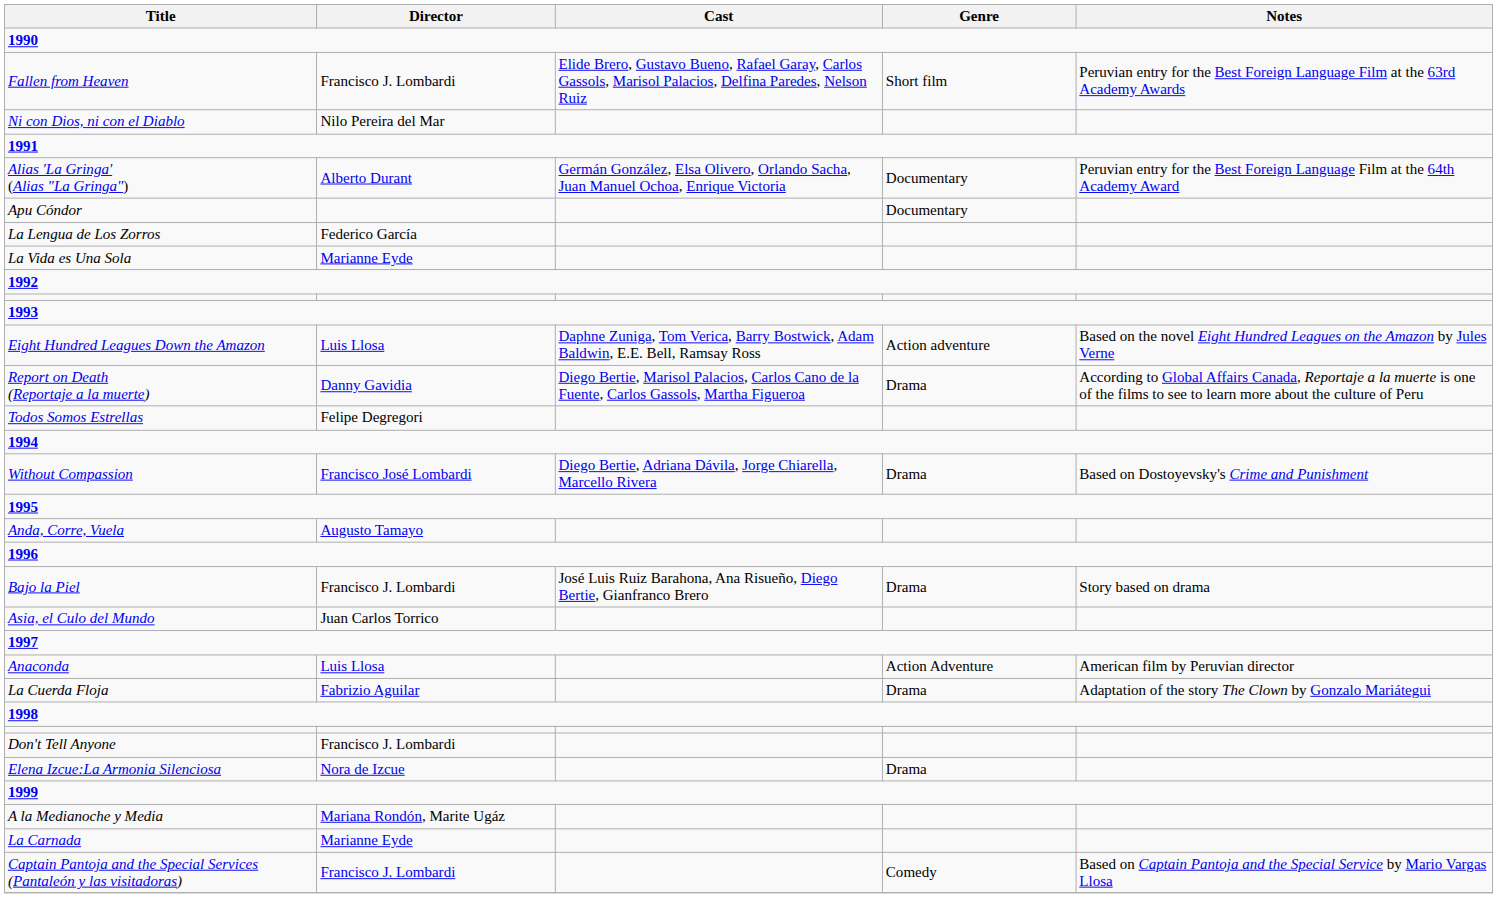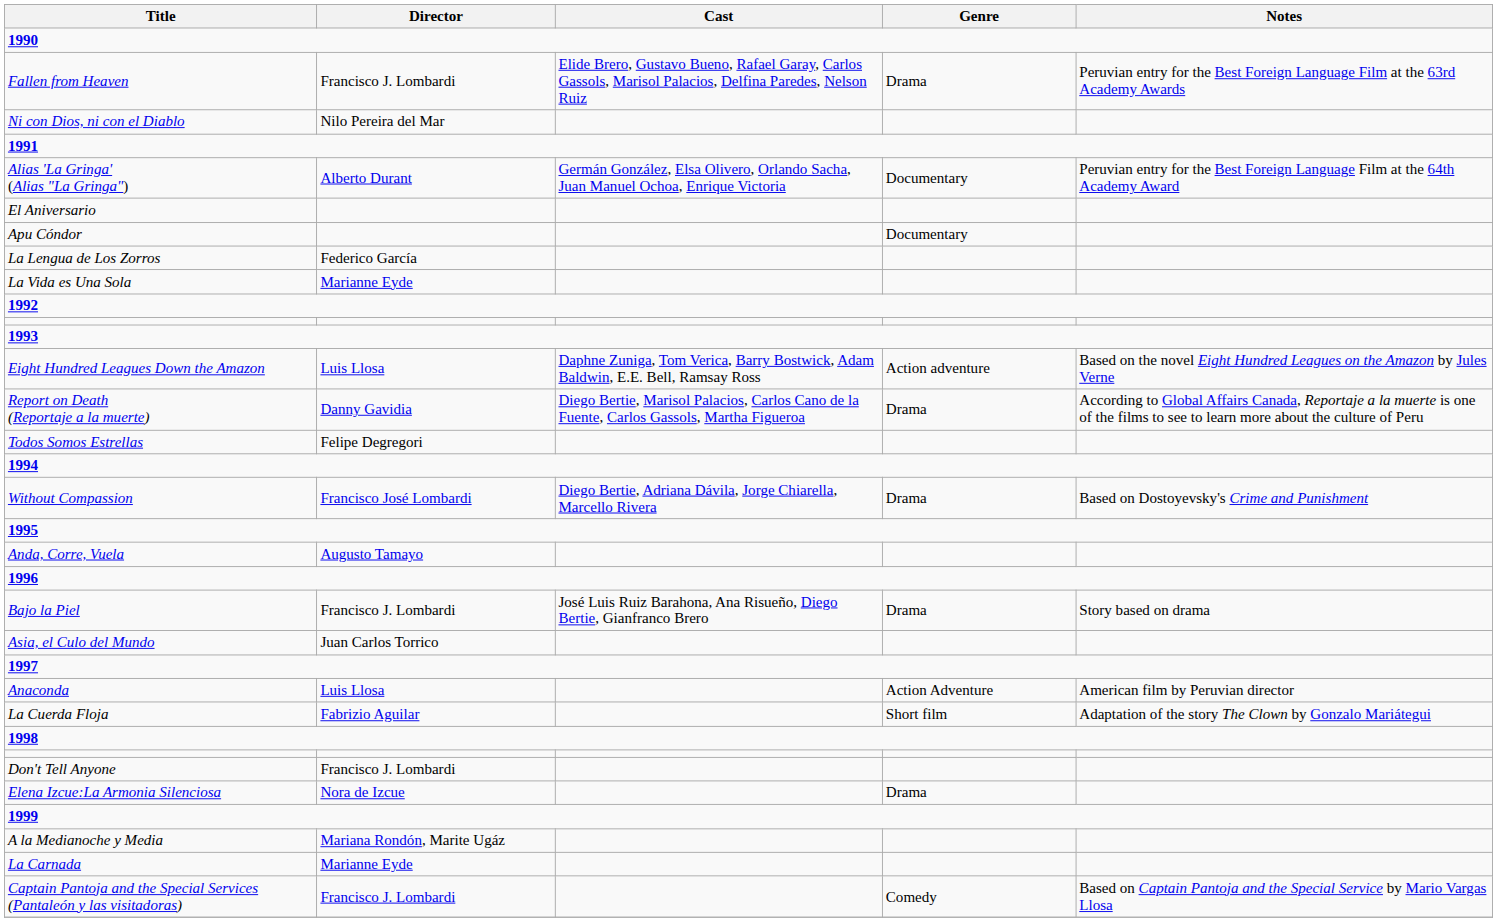 <table class="wikitable" width= "100%">
 <tr>
 <th width=21%>Title</th>
 <th width=16%>Director</th>
 <th width=22%>Cast</th>
 <th width=13%>Genre</th>
 <th width=28%>Notes</th>
 </tr>
 <tr>
 <td colspan="5" ><strong><a href='#'>1990</a></strong></td>
 </tr>
 <tr>
 <td><em><a href='#'>Fallen from Heaven</a></em></td>
 <td>Francisco J. Lombardi</td>
 <td><a href='#'>Elide Brero</a>, <a href='#'>Gustavo Bueno</a>, <a href='#'>Rafael Garay</a>, <a href='#'>Carlos Gassols</a>, <a href='#'>Marisol Palacios</a>, <a href='#'>Delfina Paredes</a>, <a href='#'>Nelson Ruiz</a></td>
-<td>Short film</td>
+<td>Drama</td>
 <td>Peruvian entry for the <a href='#'>Best Foreign Language Film</a> at the <a href='#'>63rd Academy Awards</a></td>
 </tr>
 <tr>
 <td><em><a href='#'>Ni con Dios, ni con el Diablo</a></em></td>
 <td>Nilo Pereira del Mar</td>
 <td></td>
 <td></td>
 <td></td>
 </tr>
 <tr>
 <td colspan="5" ><strong><a href='#'>1991</a></strong></td>
 </tr>
 <tr>
 <td><em><a href='#'>Alias 'La Gringa'</a></em><br>(<em><a href='#'>Alias "La Gringa"</a></em>)</td>
 <td><a href='#'>Alberto Durant</a></td>
 <td><a href='#'>Germán González</a>, <a href='#'>Elsa Olivero</a>, <a href='#'>Orlando Sacha</a>, <a href='#'>Juan Manuel Ochoa</a>, <a href='#'>Enrique Victoria</a></td>
 <td>Documentary</td>
 <td>Peruvian entry for the <a href='#'>Best Foreign Language</a> Film at the <a href='#'>64th Academy Award</a></td>
+</tr>
+<tr>
+<td><em>El Aniversario</em></td>
+<td></td>
+<td></td>
+<td></td>
+<td></td>
 </tr>
 <tr>
 <td><em>Apu Cóndor</em></td>
 <td></td>
 <td></td>
 <td>Documentary</td>
 <td></td>
 </tr>
 <tr>
 <td><em>La Lengua de Los Zorros</em></td>
 <td>Federico García</td>
 <td></td>
 <td></td>
 <td></td>
 </tr>
 <tr>
 <td><em>La Vida es Una Sola</em></td>
 <td><a href='#'>Marianne Eyde</a></td>
 <td></td>
 <td></td>
 <td></td>
 </tr>
 <tr>
 <td colspan="5" ><strong><a href='#'>1992</a></strong></td>
 </tr>
 <tr>
 <td></td>
 <td></td>
 <td></td>
 <td></td>
 <td></td>
 </tr>
 <tr>
 <td colspan="5" ><strong><a href='#'>1993</a></strong></td>
 </tr>
 <tr>
 <td><em><a href='#'>Eight Hundred Leagues Down the Amazon</a></em></td>
 <td><a href='#'>Luis Llosa</a></td>
 <td><a href='#'>Daphne Zuniga</a>, <a href='#'>Tom Verica</a>, <a href='#'>Barry Bostwick</a>, <a href='#'>Adam Baldwin</a>, E.E. Bell, Ramsay Ross</td>
 <td>Action adventure</td>
 <td>Based on the novel <em><a href='#'>Eight Hundred Leagues on the Amazon</a></em> by <a href='#'>Jules Verne</a></td>
 </tr>
 <tr>
 <td><em><a href='#'>Report on Death</a></em><br><em>(<a href='#'>Reportaje a la muerte</a>)</em></td>
 <td><a href='#'>Danny Gavidia</a></td>
 <td><a href='#'>Diego Bertie</a>, <a href='#'>Marisol Palacios</a>, <a href='#'>Carlos Cano de la Fuente</a>, <a href='#'>Carlos Gassols</a>, <a href='#'>Martha Figueroa</a></td>
 <td>Drama</td>
 <td>According to <a href='#'>Global Affairs Canada</a>, <em>Reportaje a la muerte</em> is one of the films to see to learn more about the culture of Peru</td>
 </tr>
 <tr>
 <td><em><a href='#'>Todos Somos Estrellas</a></em></td>
 <td>Felipe Degregori</td>
 <td></td>
 <td></td>
 <td></td>
 </tr>
 <tr>
 <td colspan="5" ><strong><a href='#'>1994</a></strong></td>
 </tr>
 <tr>
 <td><em><a href='#'>Without Compassion</a></em></td>
 <td><a href='#'>Francisco José Lombardi</a></td>
 <td><a href='#'>Diego Bertie</a>, <a href='#'>Adriana Dávila</a>, <a href='#'>Jorge Chiarella</a>, <a href='#'>Marcello Rivera</a></td>
 <td>Drama</td>
 <td>Based on Dostoyevsky's <em><a href='#'>Crime and Punishment</a></em></td>
 </tr>
 <tr>
 <td colspan="5" ><strong><a href='#'>1995</a></strong></td>
 </tr>
 <tr>
 <td><em><a href='#'>Anda, Corre, Vuela</a></em></td>
 <td><a href='#'>Augusto Tamayo</a></td>
 <td></td>
 <td></td>
 <td></td>
 </tr>
 <tr>
 <td colspan="5" ><strong><a href='#'>1996</a></strong></td>
 </tr>
 <tr>
 <td><a href='#'><em>Bajo la Piel</em></a></td>
 <td>Francisco J. Lombardi</td>
 <td>José Luis Ruiz Barahona, Ana Risueño, <a href='#'>Diego Bertie</a>, Gianfranco Brero</td>
 <td>Drama</td>
 <td>Story based on drama</td>
 </tr>
 <tr>
 <td><a href='#'><em>Asia, el Culo del Mundo</em></a></td>
 <td>Juan Carlos Torrico</td>
 <td></td>
 <td></td>
 <td></td>
 </tr>
 <tr>
 <td colspan="5" ><strong><a href='#'>1997</a></strong></td>
 </tr>
 <tr>
 <td><a href='#'><em>Anaconda</em></a></td>
 <td><a href='#'>Luis Llosa</a></td>
 <td></td>
 <td>Action Adventure</td>
 <td>American film by Peruvian director</td>
 </tr>
 <tr>
 <td><em>La Cuerda Floja</em></td>
 <td><a href='#'>Fabrizio Aguilar</a></td>
 <td></td>
-<td>Drama</td>
+<td>Short film</td>
 <td>Adaptation of the story <em>The Clown</em> by <a href='#'>Gonzalo Mariátegui</a></td>
 </tr>
 <tr>
 <td colspan="5" ><strong><a href='#'>1998</a></strong></td>
 </tr>
 <tr>
 <td><em></em></td>
 <td></td>
 <td></td>
 <td></td>
 <td></td>
 </tr>
 <tr>
 <td><em>Don't Tell Anyone</em></td>
 <td>Francisco J. Lombardi</td>
 <td></td>
 <td></td>
 <td></td>
 </tr>
 <tr>
 <td><em><a href='#'>Elena Izcue:La Armonia Silenciosa</a></em></td>
 <td><a href='#'>Nora de Izcue</a></td>
 <td></td>
 <td>Drama</td>
 <td></td>
 </tr>
 <tr>
 <td colspan="5" ><strong><a href='#'>1999</a></strong></td>
 </tr>
 <tr>
 <td><em>A la Medianoche y Media</em></td>
 <td><a href='#'>Mariana Rondón</a>, Marite Ugáz</td>
 <td></td>
 <td></td>
 <td></td>
 </tr>
 <tr>
 <td><em><a href='#'>La Carnada</a></em></td>
 <td><a href='#'>Marianne Eyde</a></td>
 <td></td>
 <td></td>
 <td></td>
 </tr>
 <tr>
 <td><em><a href='#'>Captain Pantoja and the Special Services</a></em><br><em>(<a href='#'>Pantaleón y las visitadoras</a>)</em></td>
 <td><a href='#'>Francisco J. Lombardi</a></td>
 <td></td>
 <td>Comedy</td>
 <td>Based on <em><a href='#'>Captain Pantoja and the Special Service</a></em> by <a href='#'>Mario Vargas Llosa</a></td>
 </tr>
 <tr>
 </tr>
 </table>
